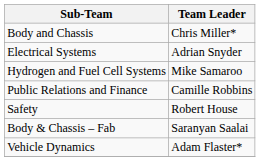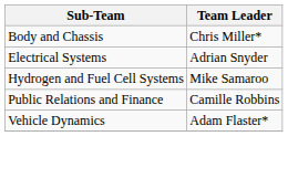 <table class="wikitable">
 <tr>
 <th>Sub-Team</th>
 <th>Team Leader</th>
 </tr>
 <tr>
 <td>Body and Chassis</td>
 <td>Chris Miller*</td>
 </tr>
 <tr>
 <td>Electrical Systems</td>
 <td>Adrian Snyder</td>
 </tr>
 <tr>
 <td>Hydrogen and Fuel Cell Systems</td>
 <td>Mike Samaroo</td>
 </tr>
 <tr>
 <td>Public Relations and Finance</td>
 <td>Camille Robbins</td>
 </tr>
 <tr>
-<td>Safety</td>
-<td>Robert House</td>
-</tr>
-<tr>
-<td>Body & Chassis – Fab</td>
-<td>Saranyan Saalai</td>
-</tr>
-<tr>
 <td>Vehicle Dynamics</td>
 <td>Adam Flaster*</td>
 </tr>
 <tr>
 </tr>
 </table>
